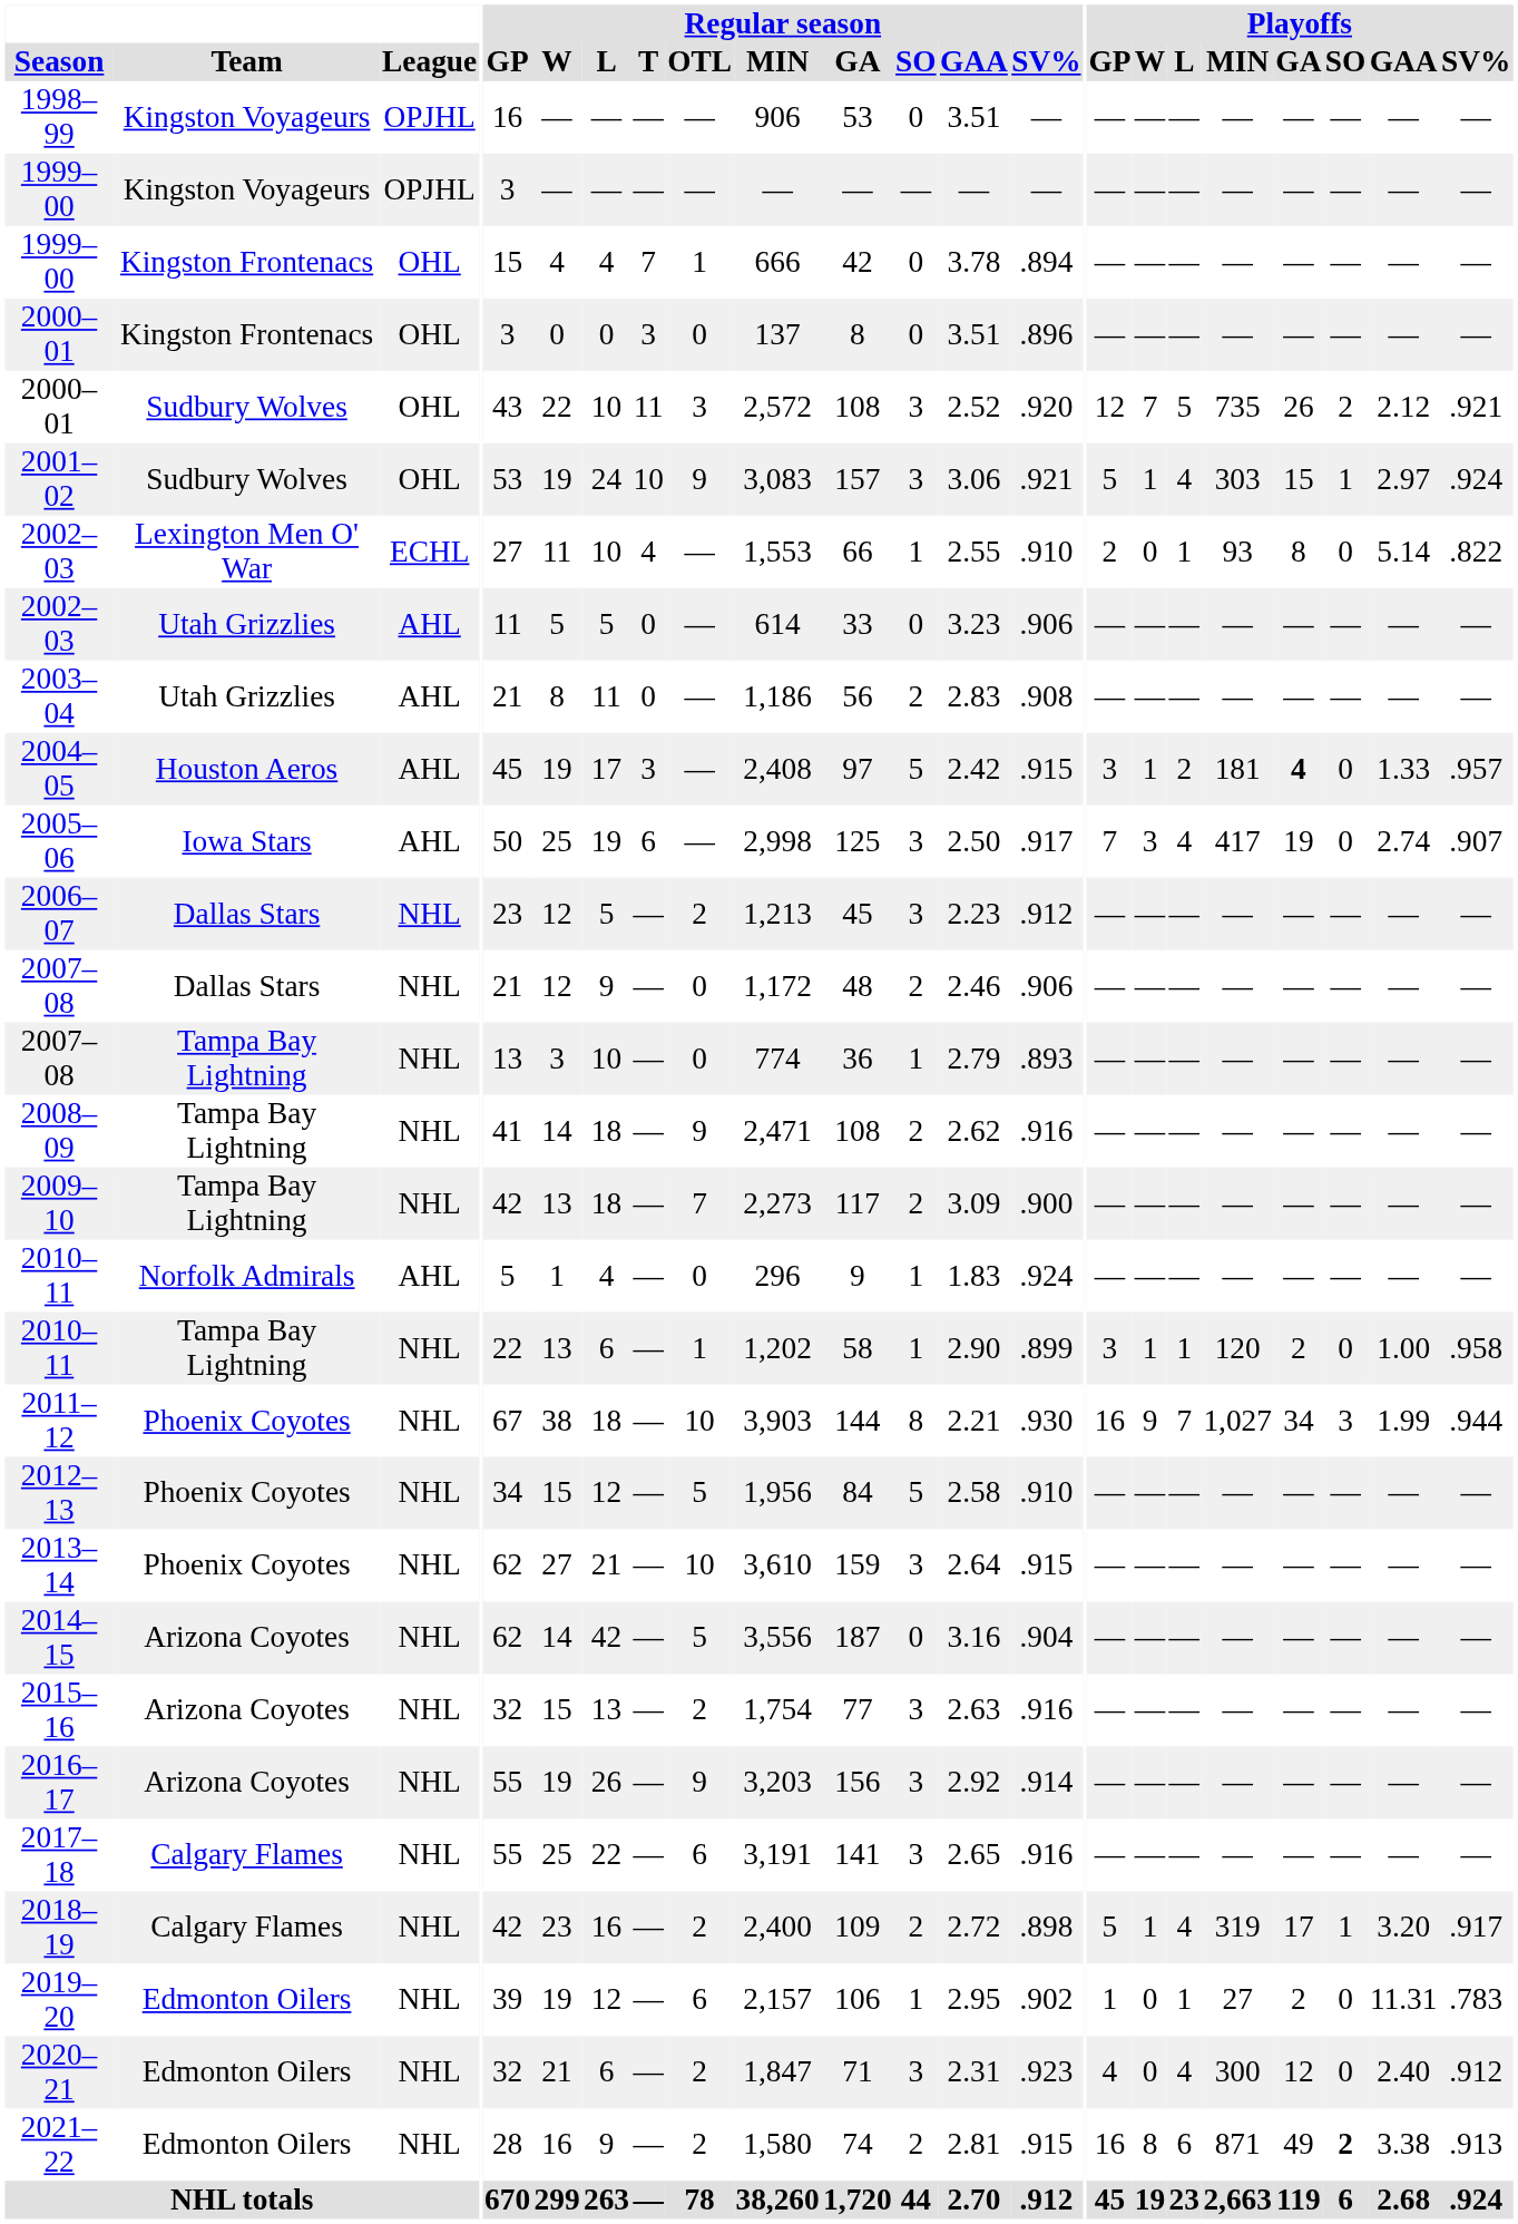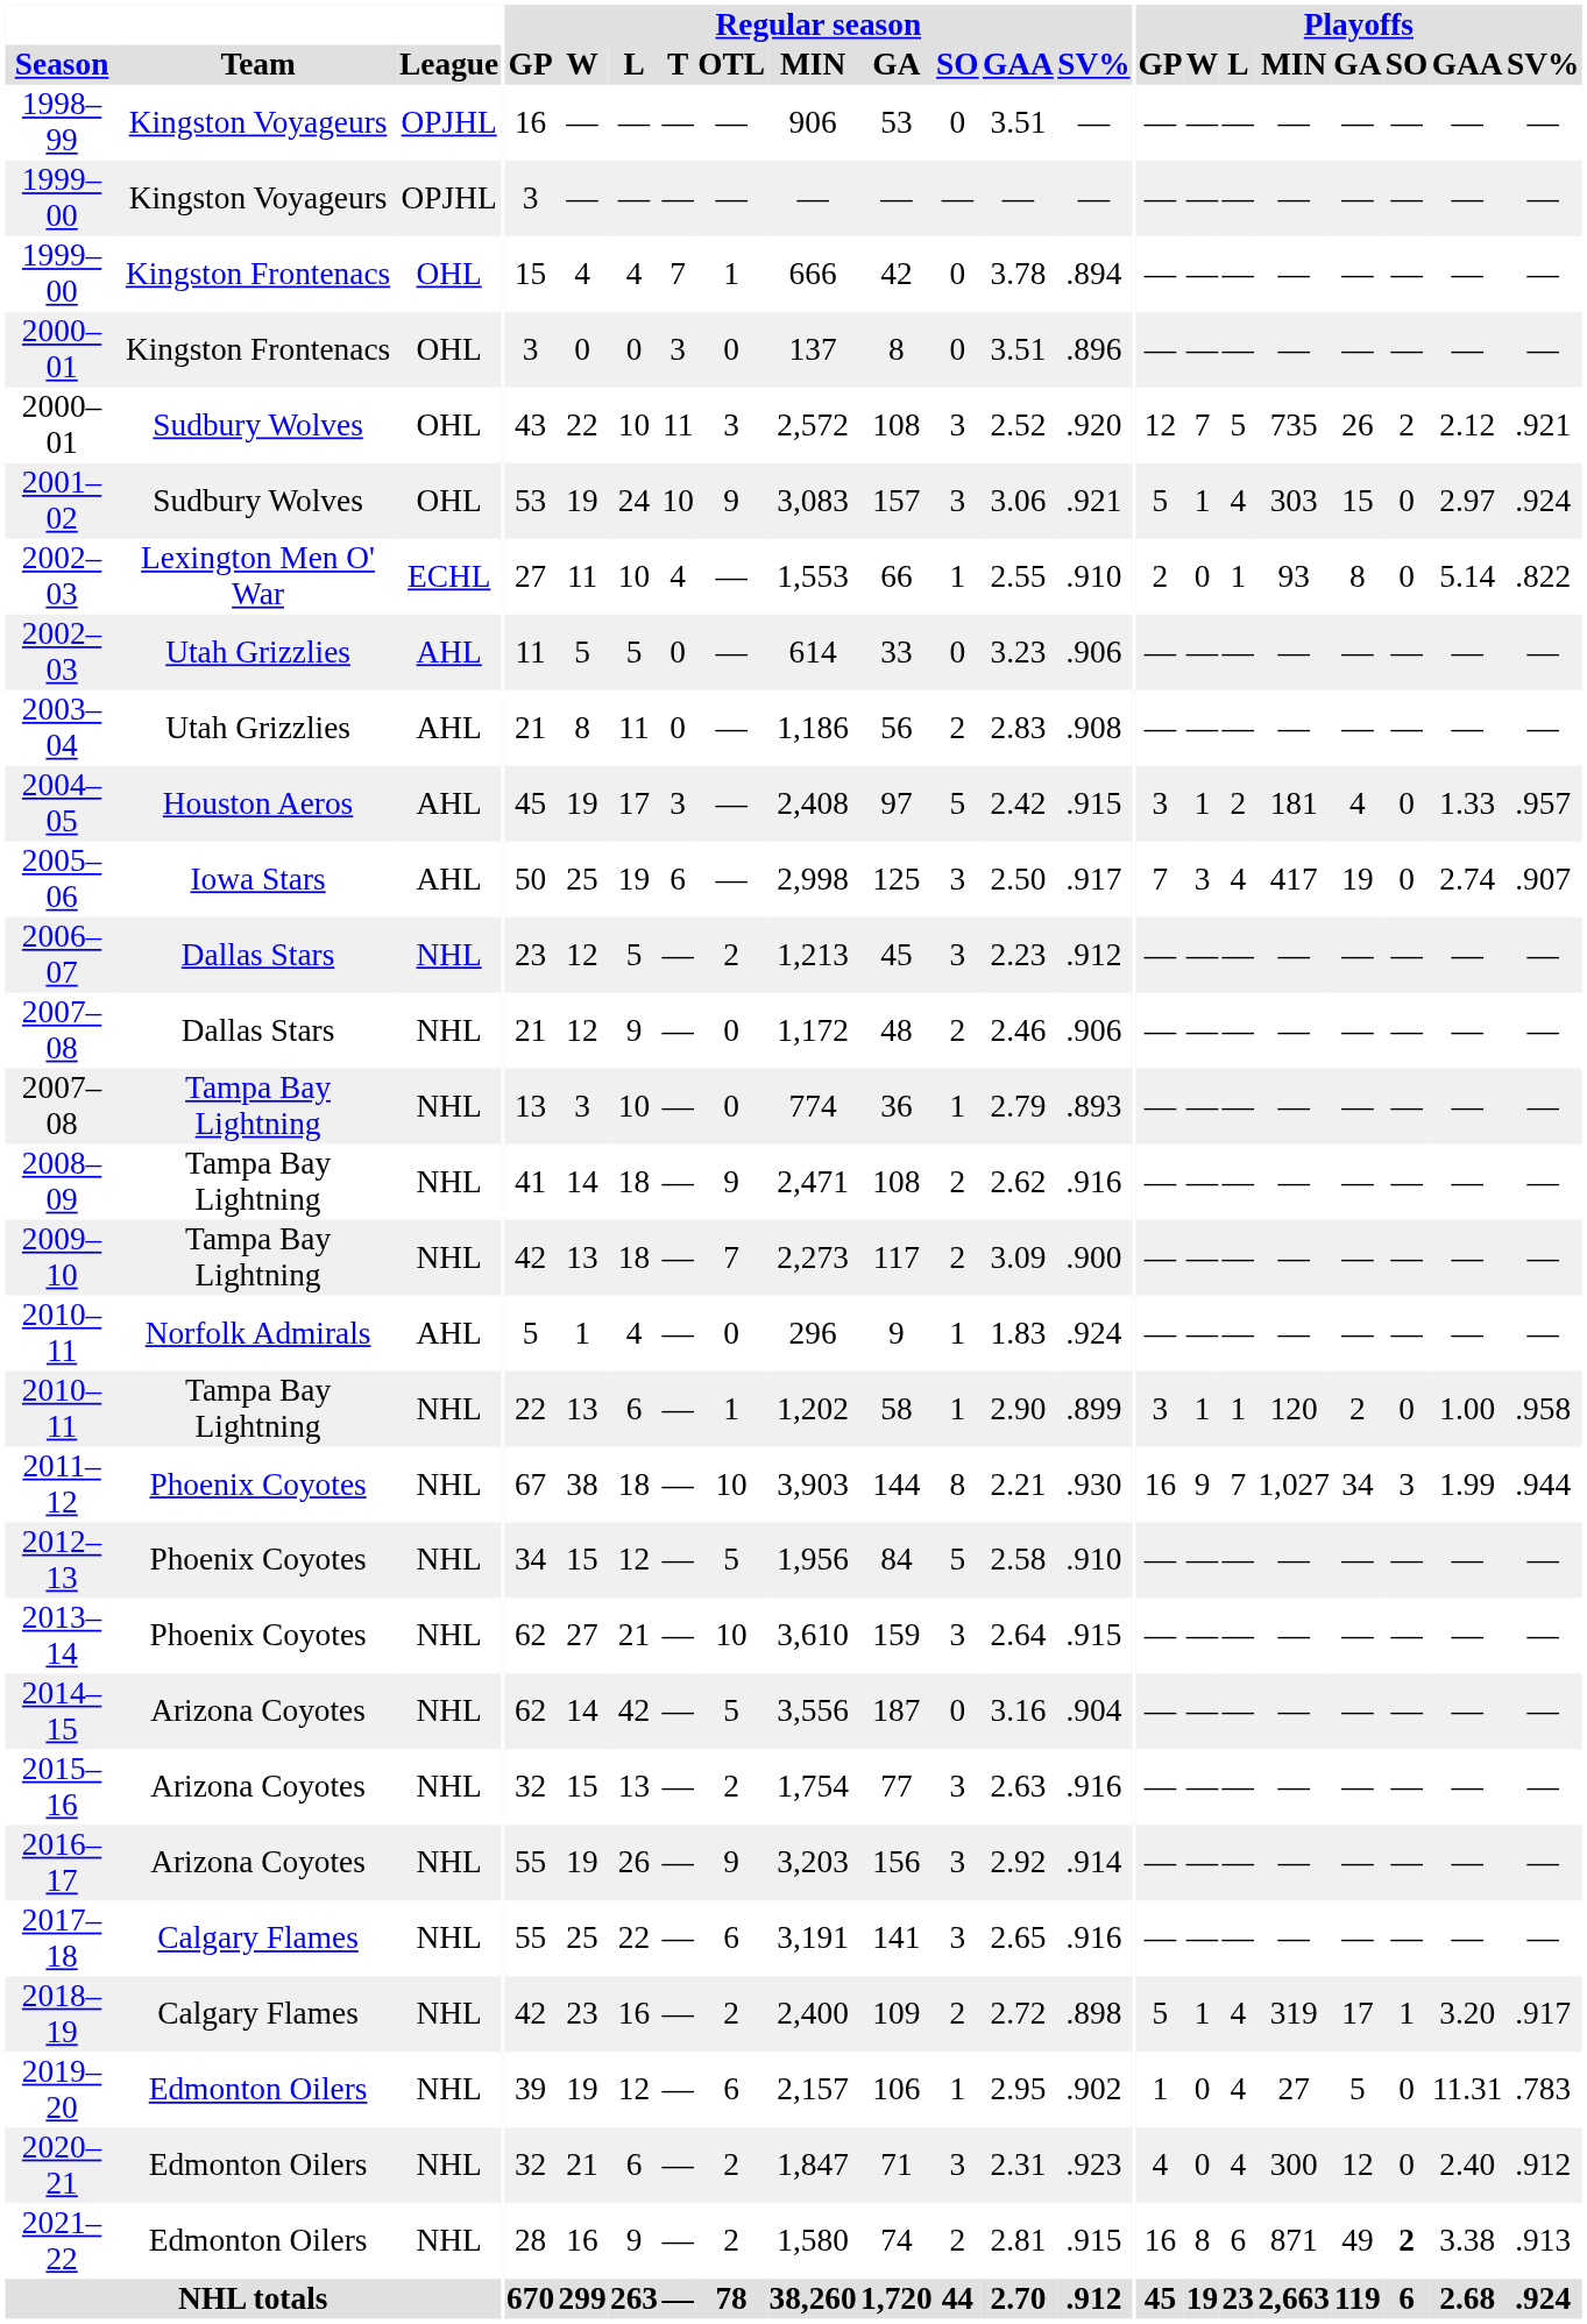 <table style="text-align:center; border:0; padding:2px; border-spacing:0; width:90%;">
 <tr bgcolor="#e0e0e0">
 <th colspan="3" bgcolor="#ffffff"></th>
 <th rowspan="100" bgcolor="#ffffff"></th>
 <th colspan="10" bgcolor="#e0e0e0"><a href='#'>Regular season</a></th>
 <th rowspan="100" bgcolor="#ffffff"></th>
 <th colspan="8" bgcolor="#e0e0e0"><a href='#'>Playoffs</a></th>
 </tr>
 <tr bgcolor="#e0e0e0">
 <th><a href='#'>Season</a></th>
 <th>Team</th>
 <th>League</th>
 <th>GP</th>
 <th>W</th>
 <th>L</th>
 <th>T</th>
 <th>OTL</th>
 <th>MIN</th>
 <th>GA</th>
 <th><a href='#'>SO</a></th>
 <th><a href='#'>GAA</a></th>
 <th><a href='#'>SV%</a></th>
 <th>GP</th>
 <th>W</th>
 <th>L</th>
 <th>MIN</th>
 <th>GA</th>
 <th>SO</th>
 <th>GAA</th>
 <th>SV%</th>
 </tr>
 <tr>
 <td><a href='#'>1998–99</a></td>
 <td><a href='#'>Kingston Voyageurs</a></td>
 <td><a href='#'>OPJHL</a></td>
 <td>16</td>
 <td>—</td>
 <td>—</td>
 <td>—</td>
 <td>—</td>
 <td>906</td>
 <td>53</td>
 <td>0</td>
 <td>3.51</td>
 <td>—</td>
 <td>—</td>
 <td>—</td>
 <td>—</td>
 <td>—</td>
 <td>—</td>
 <td>—</td>
 <td>—</td>
 <td>—</td>
 </tr>
 <tr bgcolor="#f0f0f0">
 <td><a href='#'>1999–00</a></td>
 <td>Kingston Voyageurs</td>
 <td>OPJHL</td>
 <td>3</td>
 <td>—</td>
 <td>—</td>
 <td>—</td>
 <td>—</td>
 <td>—</td>
 <td>—</td>
 <td>—</td>
 <td>—</td>
 <td>—</td>
 <td>—</td>
 <td>—</td>
 <td>—</td>
 <td>—</td>
 <td>—</td>
 <td>—</td>
 <td>—</td>
 <td>—</td>
 </tr>
 <tr>
 <td><a href='#'>1999–00</a></td>
 <td><a href='#'>Kingston Frontenacs</a></td>
 <td><a href='#'>OHL</a></td>
 <td>15</td>
 <td>4</td>
 <td>4</td>
 <td>7</td>
 <td>1</td>
 <td>666</td>
 <td>42</td>
 <td>0</td>
 <td>3.78</td>
 <td>.894</td>
 <td>—</td>
 <td>—</td>
 <td>—</td>
 <td>—</td>
 <td>—</td>
 <td>—</td>
 <td>—</td>
 <td>—</td>
 </tr>
 <tr bgcolor="#f0f0f0">
 <td><a href='#'>2000–01</a></td>
 <td>Kingston Frontenacs</td>
 <td>OHL</td>
 <td>3</td>
 <td>0</td>
 <td>0</td>
 <td>3</td>
 <td>0</td>
 <td>137</td>
 <td>8</td>
 <td>0</td>
 <td>3.51</td>
 <td>.896</td>
 <td>—</td>
 <td>—</td>
 <td>—</td>
 <td>—</td>
 <td>—</td>
 <td>—</td>
 <td>—</td>
 <td>—</td>
 </tr>
 <tr>
 <td>2000–01</td>
 <td><a href='#'>Sudbury Wolves</a></td>
 <td>OHL</td>
 <td>43</td>
 <td>22</td>
 <td>10</td>
 <td>11</td>
 <td>3</td>
 <td>2,572</td>
 <td>108</td>
 <td>3</td>
 <td>2.52</td>
 <td>.920</td>
 <td>12</td>
 <td>7</td>
 <td>5</td>
 <td>735</td>
 <td>26</td>
 <td>2</td>
 <td>2.12</td>
 <td>.921</td>
 </tr>
 <tr bgcolor="#f0f0f0">
 <td><a href='#'>2001–02</a></td>
 <td>Sudbury Wolves</td>
 <td>OHL</td>
 <td>53</td>
 <td>19</td>
 <td>24</td>
 <td>10</td>
 <td>9</td>
 <td>3,083</td>
 <td>157</td>
 <td>3</td>
 <td>3.06</td>
 <td>.921</td>
 <td>5</td>
 <td>1</td>
 <td>4</td>
 <td>303</td>
 <td>15</td>
-<td>1</td>
+<td>0</td>
 <td>2.97</td>
 <td>.924</td>
 </tr>
 <tr>
 <td><a href='#'>2002–03</a></td>
 <td><a href='#'>Lexington Men O' War</a></td>
 <td><a href='#'>ECHL</a></td>
 <td>27</td>
 <td>11</td>
 <td>10</td>
 <td>4</td>
 <td>—</td>
 <td>1,553</td>
 <td>66</td>
 <td>1</td>
 <td>2.55</td>
 <td>.910</td>
 <td>2</td>
 <td>0</td>
 <td>1</td>
 <td>93</td>
 <td>8</td>
 <td>0</td>
 <td>5.14</td>
 <td>.822</td>
 </tr>
 <tr bgcolor="#f0f0f0">
 <td><a href='#'>2002–03</a></td>
 <td><a href='#'>Utah Grizzlies</a></td>
 <td><a href='#'>AHL</a></td>
 <td>11</td>
 <td>5</td>
 <td>5</td>
 <td>0</td>
 <td>—</td>
 <td>614</td>
 <td>33</td>
 <td>0</td>
 <td>3.23</td>
 <td>.906</td>
 <td>—</td>
 <td>—</td>
 <td>—</td>
 <td>—</td>
 <td>—</td>
 <td>—</td>
 <td>—</td>
 <td>—</td>
 </tr>
 <tr>
 <td><a href='#'>2003–04</a></td>
 <td>Utah Grizzlies</td>
 <td>AHL</td>
 <td>21</td>
 <td>8</td>
 <td>11</td>
 <td>0</td>
 <td>—</td>
 <td>1,186</td>
 <td>56</td>
 <td>2</td>
 <td>2.83</td>
 <td>.908</td>
 <td>—</td>
 <td>—</td>
 <td>—</td>
 <td>—</td>
 <td>—</td>
 <td>—</td>
 <td>—</td>
 <td>—</td>
 </tr>
 <tr bgcolor="#f0f0f0">
 <td><a href='#'>2004–05</a></td>
 <td><a href='#'>Houston Aeros</a></td>
 <td>AHL</td>
 <td>45</td>
 <td>19</td>
 <td>17</td>
 <td>3</td>
 <td>—</td>
 <td>2,408</td>
 <td>97</td>
 <td>5</td>
 <td>2.42</td>
 <td>.915</td>
 <td>3</td>
 <td>1</td>
 <td>2</td>
 <td>181</td>
-<td><strong>4</strong></td>
+<td>4</td>
 <td>0</td>
 <td>1.33</td>
 <td>.957</td>
 </tr>
 <tr>
 <td><a href='#'>2005–06</a></td>
 <td><a href='#'>Iowa Stars</a></td>
 <td>AHL</td>
 <td>50</td>
 <td>25</td>
 <td>19</td>
 <td>6</td>
 <td>—</td>
 <td>2,998</td>
 <td>125</td>
 <td>3</td>
 <td>2.50</td>
 <td>.917</td>
 <td>7</td>
 <td>3</td>
 <td>4</td>
 <td>417</td>
 <td>19</td>
 <td>0</td>
 <td>2.74</td>
 <td>.907</td>
 </tr>
 <tr bgcolor="#f0f0f0">
 <td><a href='#'>2006–07</a></td>
 <td><a href='#'>Dallas Stars</a></td>
 <td><a href='#'>NHL</a></td>
 <td>23</td>
 <td>12</td>
 <td>5</td>
 <td>—</td>
 <td>2</td>
 <td>1,213</td>
 <td>45</td>
 <td>3</td>
 <td>2.23</td>
 <td>.912</td>
 <td>—</td>
 <td>—</td>
 <td>—</td>
 <td>—</td>
 <td>—</td>
 <td>—</td>
 <td>—</td>
 <td>—</td>
 </tr>
 <tr>
 <td><a href='#'>2007–08</a></td>
 <td>Dallas Stars</td>
 <td>NHL</td>
 <td>21</td>
 <td>12</td>
 <td>9</td>
 <td>—</td>
 <td>0</td>
 <td>1,172</td>
 <td>48</td>
 <td>2</td>
 <td>2.46</td>
 <td>.906</td>
 <td>—</td>
 <td>—</td>
 <td>—</td>
 <td>—</td>
 <td>—</td>
 <td>—</td>
 <td>—</td>
 <td>—</td>
 </tr>
 <tr bgcolor="#f0f0f0">
 <td>2007–08</td>
 <td><a href='#'>Tampa Bay Lightning</a></td>
 <td>NHL</td>
 <td>13</td>
 <td>3</td>
 <td>10</td>
 <td>—</td>
 <td>0</td>
 <td>774</td>
 <td>36</td>
 <td>1</td>
 <td>2.79</td>
 <td>.893</td>
 <td>—</td>
 <td>—</td>
 <td>—</td>
 <td>—</td>
 <td>—</td>
 <td>—</td>
 <td>—</td>
 <td>—</td>
 </tr>
 <tr>
 <td><a href='#'>2008–09</a></td>
 <td>Tampa Bay Lightning</td>
 <td>NHL</td>
 <td>41</td>
 <td>14</td>
 <td>18</td>
 <td>—</td>
 <td>9</td>
 <td>2,471</td>
 <td>108</td>
 <td>2</td>
 <td>2.62</td>
 <td>.916</td>
 <td>—</td>
 <td>—</td>
 <td>—</td>
 <td>—</td>
 <td>—</td>
 <td>—</td>
 <td>—</td>
 <td>—</td>
 </tr>
 <tr bgcolor="#f0f0f0">
 <td><a href='#'>2009–10</a></td>
 <td>Tampa Bay Lightning</td>
 <td>NHL</td>
 <td>42</td>
 <td>13</td>
 <td>18</td>
 <td>—</td>
 <td>7</td>
 <td>2,273</td>
 <td>117</td>
 <td>2</td>
 <td>3.09</td>
 <td>.900</td>
 <td>—</td>
 <td>—</td>
 <td>—</td>
 <td>—</td>
 <td>—</td>
 <td>—</td>
 <td>—</td>
 <td>—</td>
 </tr>
 <tr>
 <td><a href='#'>2010–11</a></td>
 <td><a href='#'>Norfolk Admirals</a></td>
 <td>AHL</td>
 <td>5</td>
 <td>1</td>
 <td>4</td>
 <td>—</td>
 <td>0</td>
 <td>296</td>
 <td>9</td>
 <td>1</td>
 <td>1.83</td>
 <td>.924</td>
 <td>—</td>
 <td>—</td>
 <td>—</td>
 <td>—</td>
 <td>—</td>
 <td>—</td>
 <td>—</td>
 <td>—</td>
 </tr>
 <tr bgcolor="#f0f0f0">
 <td><a href='#'>2010–11</a></td>
 <td>Tampa Bay Lightning</td>
 <td>NHL</td>
 <td>22</td>
 <td>13</td>
 <td>6</td>
 <td>—</td>
 <td>1</td>
 <td>1,202</td>
 <td>58</td>
 <td>1</td>
 <td>2.90</td>
 <td>.899</td>
 <td>3</td>
 <td>1</td>
 <td>1</td>
 <td>120</td>
 <td>2</td>
 <td>0</td>
 <td>1.00</td>
 <td>.958</td>
 </tr>
 <tr>
 <td><a href='#'>2011–12</a></td>
 <td><a href='#'>Phoenix Coyotes</a></td>
 <td>NHL</td>
 <td>67</td>
 <td>38</td>
 <td>18</td>
 <td>—</td>
 <td>10</td>
 <td>3,903</td>
 <td>144</td>
 <td>8</td>
 <td>2.21</td>
 <td>.930</td>
 <td>16</td>
 <td>9</td>
 <td>7</td>
 <td>1,027</td>
 <td>34</td>
 <td>3</td>
 <td>1.99</td>
 <td>.944</td>
 </tr>
 <tr bgcolor="#f0f0f0">
 <td><a href='#'>2012–13</a></td>
 <td>Phoenix Coyotes</td>
 <td>NHL</td>
 <td>34</td>
 <td>15</td>
 <td>12</td>
 <td>—</td>
 <td>5</td>
 <td>1,956</td>
 <td>84</td>
 <td>5</td>
 <td>2.58</td>
 <td>.910</td>
 <td>—</td>
 <td>—</td>
 <td>—</td>
 <td>—</td>
 <td>—</td>
 <td>—</td>
 <td>—</td>
 <td>—</td>
 </tr>
 <tr>
 <td><a href='#'>2013–14</a></td>
 <td>Phoenix Coyotes</td>
 <td>NHL</td>
 <td>62</td>
 <td>27</td>
 <td>21</td>
 <td>—</td>
 <td>10</td>
 <td>3,610</td>
 <td>159</td>
 <td>3</td>
 <td>2.64</td>
 <td>.915</td>
 <td>—</td>
 <td>—</td>
 <td>—</td>
 <td>—</td>
 <td>—</td>
 <td>—</td>
 <td>—</td>
 <td>—</td>
 </tr>
 <tr bgcolor="#f0f0f0">
 <td><a href='#'>2014–15</a></td>
 <td>Arizona Coyotes</td>
 <td>NHL</td>
 <td>62</td>
 <td>14</td>
 <td>42</td>
 <td>—</td>
 <td>5</td>
 <td>3,556</td>
 <td>187</td>
 <td>0</td>
 <td>3.16</td>
 <td>.904</td>
 <td>—</td>
 <td>—</td>
 <td>—</td>
 <td>—</td>
 <td>—</td>
 <td>—</td>
 <td>—</td>
 <td>—</td>
 </tr>
 <tr>
 <td><a href='#'>2015–16</a></td>
 <td>Arizona Coyotes</td>
 <td>NHL</td>
 <td>32</td>
 <td>15</td>
 <td>13</td>
 <td>—</td>
 <td>2</td>
 <td>1,754</td>
 <td>77</td>
 <td>3</td>
 <td>2.63</td>
 <td>.916</td>
 <td>—</td>
 <td>—</td>
 <td>—</td>
 <td>—</td>
 <td>—</td>
 <td>—</td>
 <td>—</td>
 <td>—</td>
 </tr>
 <tr bgcolor="#f0f0f0">
 <td><a href='#'>2016–17</a></td>
 <td>Arizona Coyotes</td>
 <td>NHL</td>
 <td>55</td>
 <td>19</td>
 <td>26</td>
 <td>—</td>
 <td>9</td>
 <td>3,203</td>
 <td>156</td>
 <td>3</td>
 <td>2.92</td>
 <td>.914</td>
 <td>—</td>
 <td>—</td>
 <td>—</td>
 <td>—</td>
 <td>—</td>
 <td>—</td>
 <td>—</td>
 <td>—</td>
 </tr>
 <tr>
 <td><a href='#'>2017–18</a></td>
 <td><a href='#'>Calgary Flames</a></td>
 <td>NHL</td>
 <td>55</td>
 <td>25</td>
 <td>22</td>
 <td>—</td>
 <td>6</td>
 <td>3,191</td>
 <td>141</td>
 <td>3</td>
 <td>2.65</td>
 <td>.916</td>
 <td>—</td>
 <td>—</td>
 <td>—</td>
 <td>—</td>
 <td>—</td>
 <td>—</td>
 <td>—</td>
 <td>—</td>
 </tr>
 <tr bgcolor="#f0f0f0">
 <td><a href='#'>2018–19</a></td>
 <td>Calgary Flames</td>
 <td>NHL</td>
 <td>42</td>
 <td>23</td>
 <td>16</td>
 <td>—</td>
 <td>2</td>
 <td>2,400</td>
 <td>109</td>
 <td>2</td>
 <td>2.72</td>
 <td>.898</td>
 <td>5</td>
 <td>1</td>
 <td>4</td>
 <td>319</td>
 <td>17</td>
 <td>1</td>
 <td>3.20</td>
 <td>.917</td>
 </tr>
 <tr>
 <td><a href='#'>2019–20</a></td>
 <td><a href='#'>Edmonton Oilers</a></td>
 <td>NHL</td>
 <td>39</td>
 <td>19</td>
 <td>12</td>
 <td>—</td>
 <td>6</td>
 <td>2,157</td>
 <td>106</td>
 <td>1</td>
 <td>2.95</td>
 <td>.902</td>
 <td>1</td>
 <td>0</td>
-<td>1</td>
+<td>4</td>
 <td>27</td>
-<td>2</td>
+<td>5</td>
 <td>0</td>
 <td>11.31</td>
 <td>.783</td>
 </tr>
 <tr bgcolor="#f0f0f0">
 <td><a href='#'>2020–21</a></td>
 <td>Edmonton Oilers</td>
 <td>NHL</td>
 <td>32</td>
 <td>21</td>
 <td>6</td>
 <td>—</td>
 <td>2</td>
 <td>1,847</td>
 <td>71</td>
 <td>3</td>
 <td>2.31</td>
 <td>.923</td>
 <td>4</td>
 <td>0</td>
 <td>4</td>
 <td>300</td>
 <td>12</td>
 <td>0</td>
 <td>2.40</td>
 <td>.912</td>
 </tr>
 <tr>
 <td><a href='#'>2021–22</a></td>
 <td>Edmonton Oilers</td>
 <td>NHL</td>
 <td>28</td>
 <td>16</td>
 <td>9</td>
 <td>—</td>
 <td>2</td>
 <td>1,580</td>
 <td>74</td>
 <td>2</td>
 <td>2.81</td>
 <td>.915</td>
 <td>16</td>
 <td>8</td>
 <td>6</td>
 <td>871</td>
 <td>49</td>
 <td><strong>2</strong></td>
 <td>3.38</td>
 <td>.913</td>
 </tr>
 <tr bgcolor="#e0e0e0">
 <th colspan="3">NHL totals</th>
 <th>670</th>
 <th>299</th>
 <th>263</th>
 <th>—</th>
 <th>78</th>
 <th>38,260</th>
 <th>1,720</th>
 <th>44</th>
 <th>2.70</th>
 <th>.912</th>
 <th>45</th>
 <th>19</th>
 <th>23</th>
 <th>2,663</th>
 <th>119</th>
 <th>6</th>
 <th>2.68</th>
 <th>.924</th>
 </tr>
 </table>
